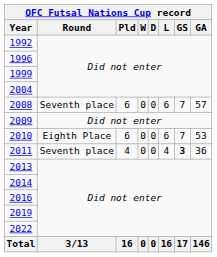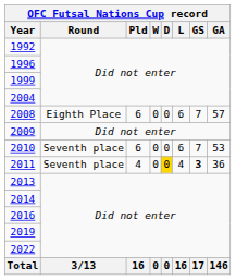 <table class="wikitable" style="text-align:center;">
 <tr>
 <th colspan="8"><a href='#'>OFC Futsal Nations Cup</a> record</th>
 </tr>
 <tr>
 <th>Year</th>
 <th>Round</th>
 <th>Pld</th>
 <th>W</th>
 <th>D</th>
 <th>L</th>
 <th>GS</th>
 <th>GA</th>
 </tr>
 <tr>
 <td> <a href='#'>1992</a></td>
 <td colspan=7 rowspan=4><em>Did not enter</em></td>
 </tr>
 <tr>
 <td> <a href='#'>1996</a></td>
 </tr>
 <tr>
 <td> <a href='#'>1999</a></td>
 </tr>
 <tr>
 <td> <a href='#'>2004</a></td>
 </tr>
 <tr>
 <td> <a href='#'>2008</a></td>
-<td>Seventh place</td>
+<td>Eighth Place</td>
 <td>6</td>
 <td>0</td>
 <td>0</td>
 <td>6</td>
 <td>7</td>
 <td>57</td>
 </tr>
 <tr>
 <td> <a href='#'>2009</a></td>
 <td colspan=7><em>Did not enter</em></td>
 </tr>
 <tr>
 <td> <a href='#'>2010</a></td>
-<td>Eighth Place</td>
+<td>Seventh place</td>
 <td>6</td>
 <td>0</td>
 <td>0</td>
 <td>6</td>
 <td>7</td>
 <td>53</td>
 </tr>
 <tr>
 <td> <a href='#'>2011</a></td>
 <td>Seventh place</td>
 <td>4</td>
 <td>0</td>
-<td>0</td>
+<td style="background: gold;">0</td>
 <td>4</td>
 <td><strong>3</strong></td>
 <td>36</td>
 </tr>
 <tr>
 <td> <a href='#'>2013</a></td>
 <td colspan=7 rowspan=5><em>Did not enter</em></td>
 </tr>
 <tr>
 <td> <a href='#'>2014</a></td>
 </tr>
 <tr>
 <td> <a href='#'>2016</a></td>
 </tr>
 <tr>
 <td> <a href='#'>2019</a></td>
 </tr>
 <tr>
 <td> <a href='#'>2022</a></td>
 </tr>
 <tr>
 <th><strong>Total</strong></th>
 <th>3/13</th>
 <th>16</th>
 <th>0</th>
 <th>0</th>
 <th>16</th>
 <th>17</th>
 <th>146</th>
 </tr>
 </table>
